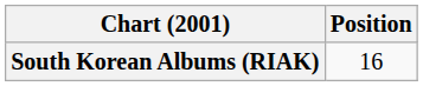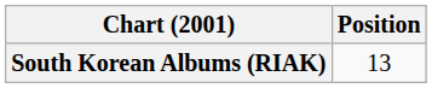 <table class="wikitable plainrowheaders">
 <tr>
 <th scope="col">Chart (2001)</th>
 <th scope="col">Position</th>
 </tr>
 <tr>
 <th scope="row">South Korean Albums (RIAK)</th>
-<td align="center">16</td>
+<td align="center">13</td>
 </tr>
 </table>
